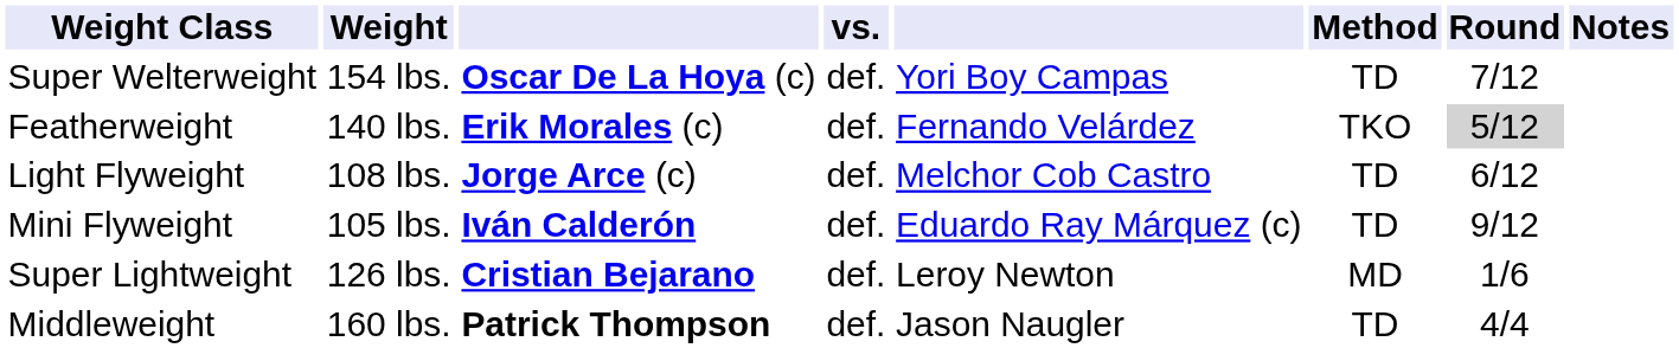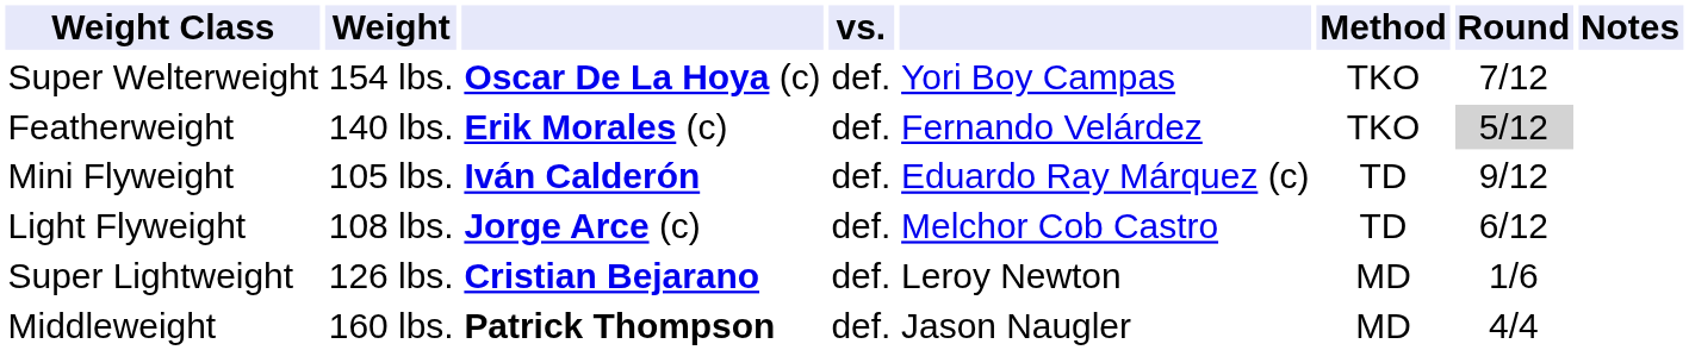 <table class="toccolours" style="font-size: 85%;">
 <tr>
 <th style="background:#e6e8fa; color:#000; text-align:center;">Weight Class</th>
 <th style="background:#e6e8fa; color:#000; text-align:center;">Weight</th>
 <th style="background:#e6e8fa; color:#000; text-align:center;"></th>
 <th style="background:#e6e8fa; color:#000; text-align:center;">vs.</th>
 <th style="background:#e6e8fa; color:#000; text-align:center;"></th>
 <th style="background:#e6e8fa; color:#000; text-align:center;">Method</th>
 <th style="background:#e6e8fa; color:#000; text-align:center;">Round</th>
 <th style="background:#e6e8fa; color:#000; text-align:center;">Notes</th>
 </tr>
 <tr>
 <td>Super Welterweight</td>
 <td>154 lbs.</td>
 <td><strong><a href='#'>Oscar De La Hoya</a></strong> (c)</td>
 <td>def.</td>
 <td><a href='#'>Yori Boy Campas</a></td>
-<td align=center>TD</td>
+<td align=center>TKO</td>
 <td align=center>7/12</td>
 <td></td>
 </tr>
 <tr>
 <td>Featherweight</td>
 <td>140 lbs.</td>
 <td><strong><a href='#'>Erik Morales</a></strong> (c)</td>
 <td>def.</td>
 <td><a href='#'>Fernando Velárdez</a></td>
 <td align=center>TKO</td>
 <td align=center style="background: lightgrey;">5/12</td>
 <td></td>
 </tr>
 <tr>
+<td>Mini Flyweight</td>
+<td>105 lbs.</td>
+<td><strong><a href='#'>Iván Calderón</a></strong></td>
+<td>def.</td>
+<td><a href='#'>Eduardo Ray Márquez</a> (c)</td>
+<td align=center>TD</td>
+<td align=center>9/12</td>
+<td></td>
+</tr>
+<tr>
 <td>Light Flyweight</td>
 <td>108 lbs.</td>
 <td><strong><a href='#'>Jorge Arce</a></strong> (c)</td>
 <td>def.</td>
 <td><a href='#'>Melchor Cob Castro</a></td>
 <td align=center>TD</td>
 <td align=center>6/12</td>
-<td></td>
-</tr>
-<tr>
-<td>Mini Flyweight</td>
-<td>105 lbs.</td>
-<td><strong><a href='#'>Iván Calderón</a></strong></td>
-<td>def.</td>
-<td><a href='#'>Eduardo Ray Márquez</a> (c)</td>
-<td align=center>TD</td>
-<td align=center>9/12</td>
 <td></td>
 </tr>
 <tr>
 <td>Super Lightweight</td>
 <td>126 lbs.</td>
 <td><strong><a href='#'>Cristian Bejarano</a></strong></td>
 <td>def.</td>
 <td>Leroy Newton</td>
 <td align=center>MD</td>
 <td align=center>1/6</td>
 </tr>
 <tr>
 <td>Middleweight</td>
 <td>160 lbs.</td>
 <td><strong>Patrick Thompson</strong></td>
 <td>def.</td>
 <td>Jason Naugler</td>
-<td align=center>TD</td>
+<td align=center>MD</td>
 <td align=center>4/4</td>
 </tr>
 </table>
